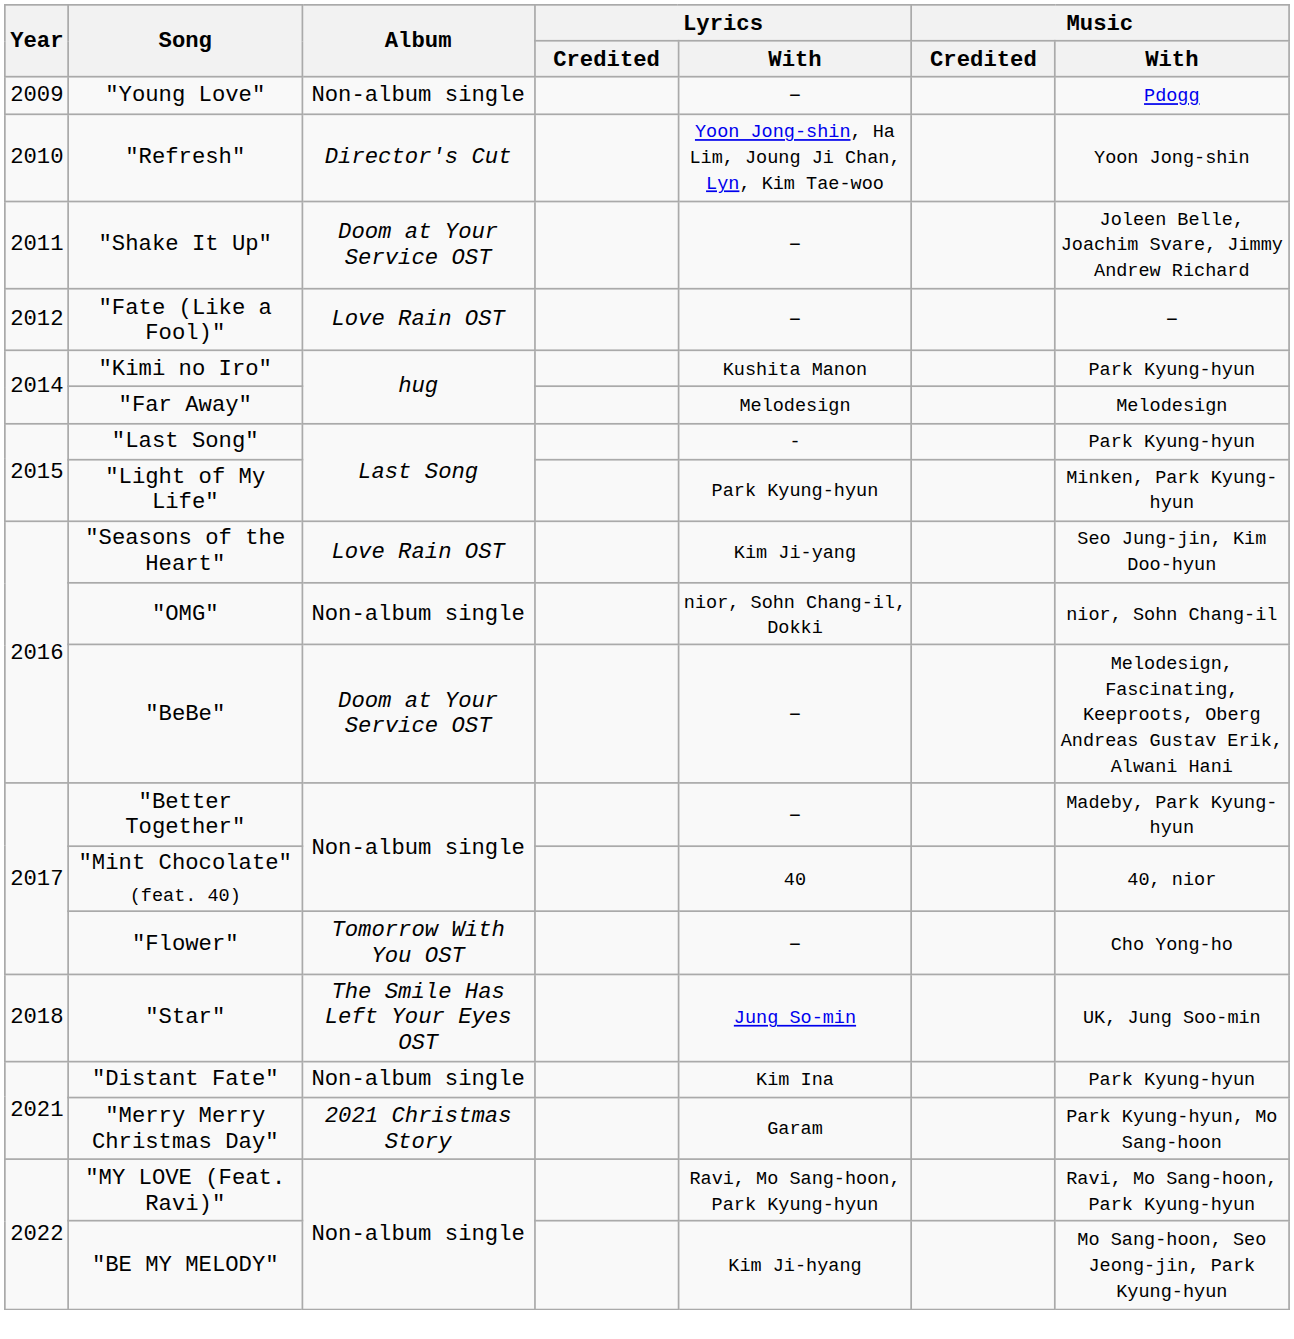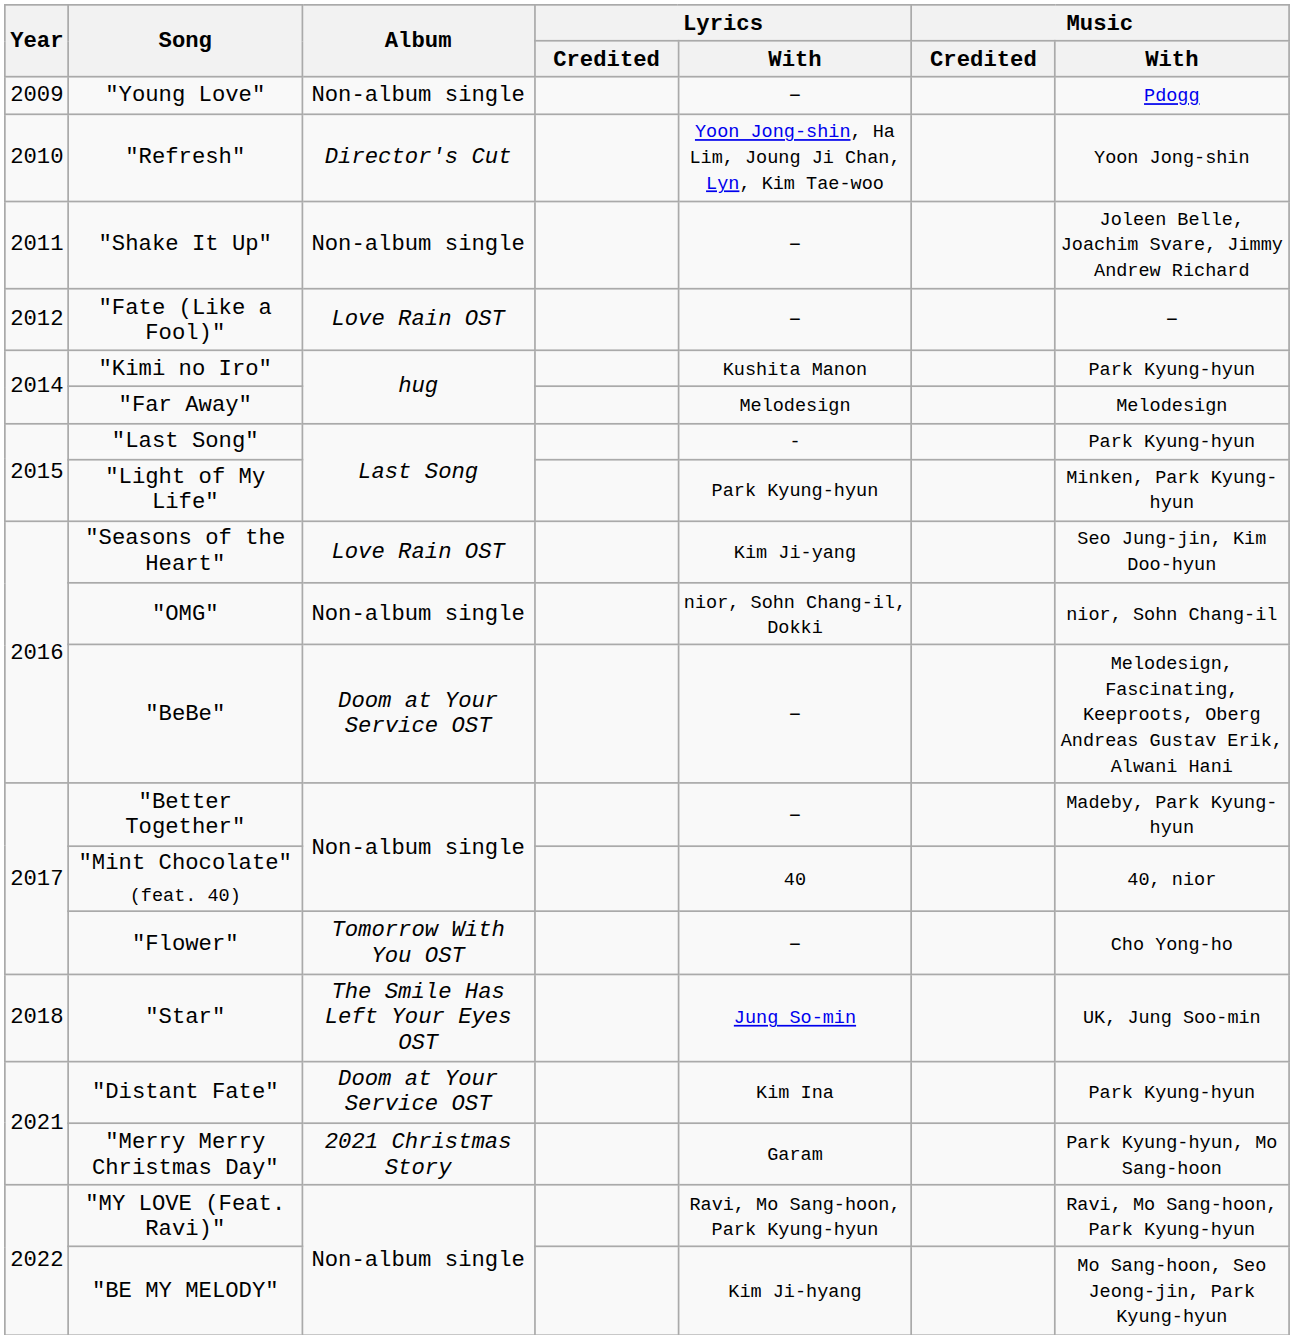 <table class="wikitable" style="text-align:center;">
 <tr>
 <th rowspan="2" style="width:2em;">Year</th>
 <th rowspan="2" style="width:10em;">Song</th>
 <th rowspan="2" style="width:10em;">Album</th>
 <th colspan="2" style="width:16em;">Lyrics</th>
 <th colspan="2" style="width:16em;">Music</th>
 </tr>
 <tr>
 <th style="width:6em;">Credited</th>
 <th style="width:10em;">With</th>
 <th style="width:6em;">Credited</th>
 <th style="width:10em;">With</th>
 </tr>
 <tr>
 <td rowspan="row">2009</td>
 <td>"Young Love"</td>
 <td rowspan="row">Non-album single</td>
 <td></td>
 <td>–</td>
 <td></td>
 <td><small><a href='#'>Pdogg</a></small></td>
 </tr>
 <tr>
 <td rowspan="row">2010</td>
 <td>"Refresh"</td>
 <td rowspan="row"><em>Director's Cut</em></td>
 <td></td>
 <td><small><a href='#'>Yoon Jong-shin</a>, Ha Lim, Joung Ji Chan, <a href='#'>Lyn</a>, Kim Tae-woo</small></td>
 <td></td>
 <td><small>Yoon Jong-shin</small></td>
 </tr>
 <tr>
 <td rowspan="row">2011</td>
 <td>"Shake It Up"</td>
-<td rowspan="row"><em>Doom at Your Service OST</em></td>
+<td rowspan="row">Non-album single</td>
 <td></td>
 <td>–</td>
 <td></td>
 <td><small>Joleen Belle, Joachim Svare, Jimmy Andrew Richard</small></td>
 </tr>
 <tr>
 <td rowspan="row">2012</td>
 <td>"Fate (Like a Fool)"</td>
 <td rowspan="row"><em>Love Rain OST</em></td>
 <td></td>
 <td>–</td>
 <td></td>
 <td>–</td>
 </tr>
 <tr>
 <td rowspan="2">2014</td>
 <td>"Kimi no Iro"</td>
 <td rowspan="2"><em>hug</em></td>
 <td></td>
 <td><small>Kushita Manon</small></td>
 <td></td>
 <td><small>Park Kyung-hyun</small></td>
 </tr>
 <tr>
 <td>"Far Away"</td>
 <td></td>
 <td><small>Melodesign</small></td>
 <td></td>
 <td><small>Melodesign</small></td>
 </tr>
 <tr>
 <td rowspan="2">2015</td>
 <td>"Last Song"</td>
 <td rowspan="2"><em>Last Song</em></td>
 <td></td>
 <td><small>-</small></td>
 <td></td>
 <td><small>Park Kyung-hyun</small></td>
 </tr>
 <tr>
 <td>"Light of My Life"</td>
 <td></td>
 <td><small>Park Kyung-hyun</small></td>
 <td></td>
 <td><small>Minken, Park Kyung-hyun</small></td>
 </tr>
 <tr>
 <td rowspan="3">2016</td>
 <td>"Seasons of the Heart"</td>
 <td rowspan="row"><em>Love Rain OST</em></td>
 <td></td>
 <td><small>Kim Ji-yang</small></td>
 <td></td>
 <td><small>Seo Jung-jin, Kim Doo-hyun</small></td>
 </tr>
 <tr>
 <td>"OMG"</td>
 <td rowspan="row">Non-album single</td>
 <td></td>
 <td><small>nior, Sohn Chang-il, Dokki</small></td>
 <td></td>
 <td><small>nior, Sohn Chang-il</small></td>
 </tr>
 <tr>
 <td>"BeBe"</td>
 <td rowspan="row"><em>Doom at Your Service OST</em></td>
 <td></td>
 <td>–</td>
 <td></td>
 <td><small>Melodesign, Fascinating, Keeproots, Oberg Andreas Gustav Erik, Alwani Hani</small></td>
 </tr>
 <tr>
 <td rowspan="3">2017</td>
 <td>"Better Together"</td>
 <td rowspan="2">Non-album single</td>
 <td></td>
 <td>–</td>
 <td></td>
 <td><small>Madeby, Park Kyung-hyun</small></td>
 </tr>
 <tr>
 <td>"Mint Chocolate" <sub>(feat. 40)</sub></td>
 <td></td>
 <td><small>40</small></td>
 <td></td>
 <td><small>40, nior</small></td>
 </tr>
 <tr>
 <td>"Flower"</td>
 <td rowspan="row"><em>Tomorrow With You OST</em></td>
 <td></td>
 <td>–</td>
 <td></td>
 <td><small>Cho Yong-ho</small></td>
 </tr>
 <tr>
 <td rowspan="row">2018</td>
 <td>"Star"</td>
 <td rowspan="row"><em>The Smile Has Left Your Eyes OST</em></td>
 <td></td>
 <td><small><a href='#'>Jung So-min</a></small></td>
 <td></td>
 <td><small>UK, Jung Soo-min</small></td>
 </tr>
 <tr>
 <td rowspan="2">2021</td>
 <td>"Distant Fate"</td>
-<td rowspan="row">Non-album single</td>
+<td rowspan="row"><em>Doom at Your Service OST</em></td>
 <td></td>
 <td><small>Kim Ina</small></td>
 <td></td>
 <td><small>Park Kyung-hyun</small></td>
 </tr>
 <tr>
 <td>"Merry Merry Christmas Day"</td>
 <td rowspan="row"><em>2021 Christmas Story</em></td>
 <td></td>
 <td><small>Garam</small></td>
 <td></td>
 <td><small>Park Kyung-hyun, Mo Sang-hoon</small></td>
 </tr>
 <tr>
 <td rowspan="2">2022</td>
 <td>"MY LOVE (Feat. Ravi)"</td>
 <td rowspan="2">Non-album single</td>
 <td></td>
 <td><small>Ravi, Mo Sang-hoon, Park Kyung-hyun</small></td>
 <td></td>
 <td><small>Ravi, Mo Sang-hoon, Park Kyung-hyun</small></td>
 </tr>
 <tr>
 <td>"BE MY MELODY"</td>
 <td></td>
 <td><small>Kim Ji-hyang</small></td>
 <td></td>
 <td><small>Mo Sang-hoon, Seo Jeong-jin, Park Kyung-hyun</small></td>
 </tr>
 </table>
